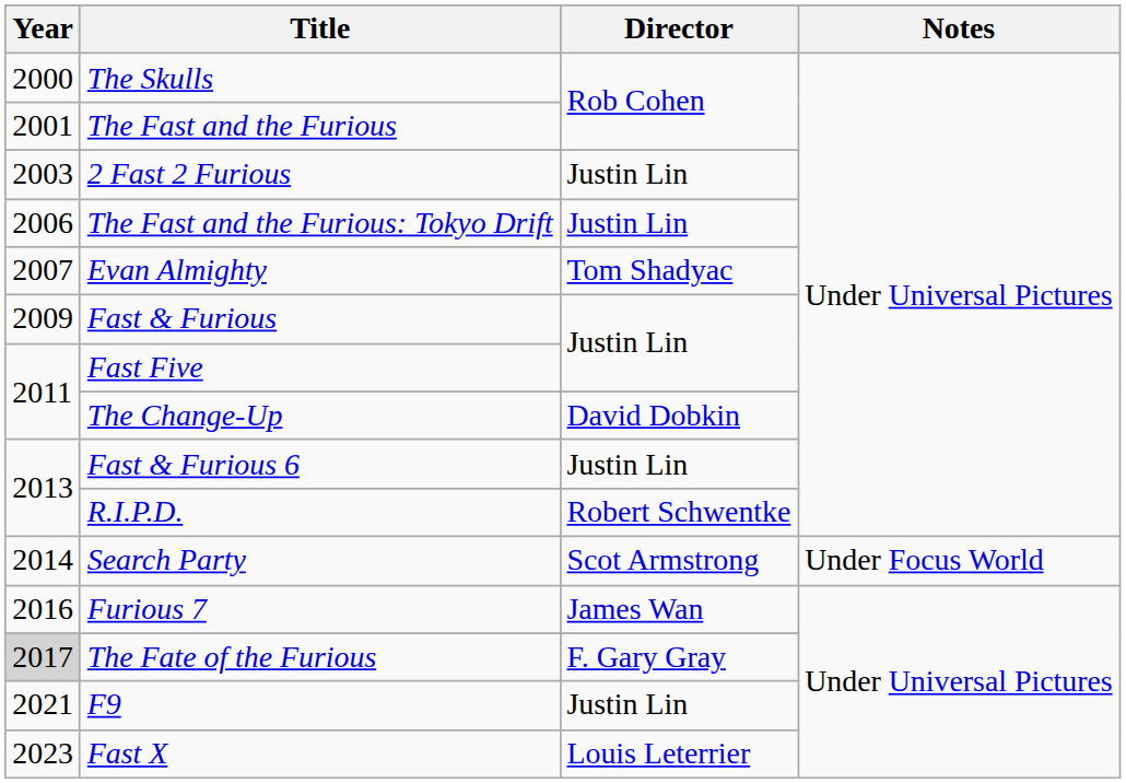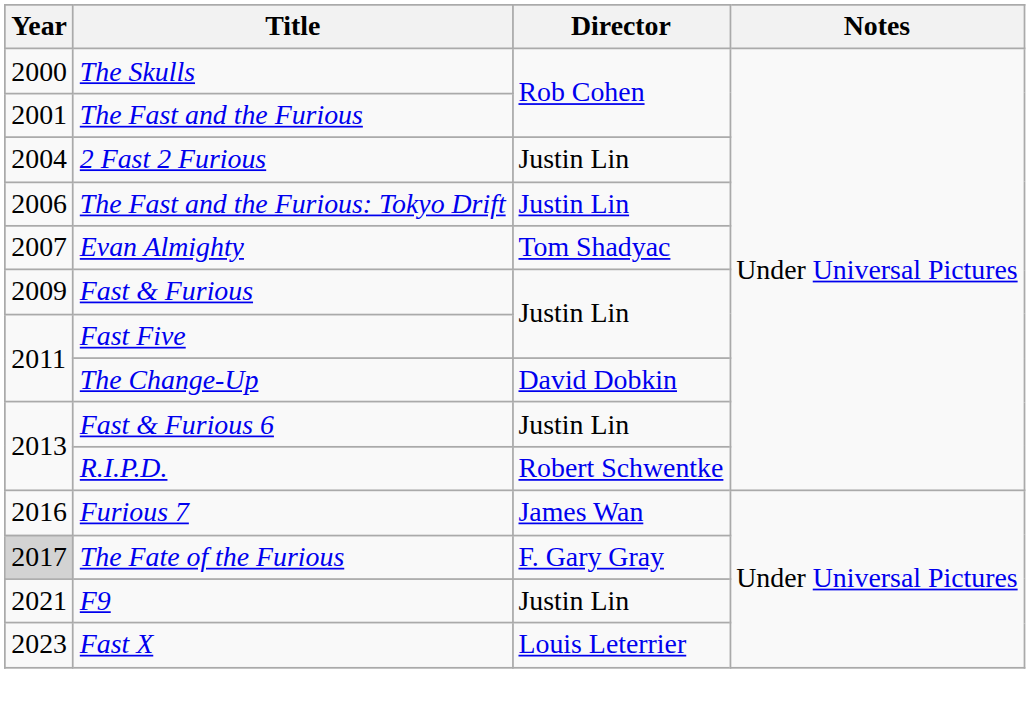 <table class="wikitable">
 <tr>
 <th>Year</th>
 <th>Title</th>
 <th>Director</th>
 <th>Notes</th>
 </tr>
 <tr>
 <td>2000</td>
 <td><em><a href='#'>The Skulls</a></em></td>
 <td rowspan=2><a href='#'>Rob Cohen</a></td>
 <td rowspan=10>Under <a href='#'>Universal Pictures</a></td>
 </tr>
 <tr>
 <td>2001</td>
 <td><em><a href='#'>The Fast and the Furious</a></em></td>
 </tr>
 <tr>
-<td>2003</td>
+<td>2004</td>
 <td><em><a href='#'>2 Fast 2 Furious</a></em></td>
 <td>Justin Lin</td>
 </tr>
 <tr>
 <td>2006</td>
 <td><em><a href='#'>The Fast and the Furious: Tokyo Drift</a></em></td>
 <td><a href='#'>Justin Lin</a></td>
 </tr>
 <tr>
 <td>2007</td>
 <td><em><a href='#'>Evan Almighty</a></em></td>
 <td><a href='#'>Tom Shadyac</a></td>
 </tr>
 <tr>
 <td>2009</td>
 <td><em><a href='#'>Fast & Furious</a></em></td>
 <td rowspan=2>Justin Lin</td>
 </tr>
 <tr>
 <td rowspan=2>2011</td>
 <td><em><a href='#'>Fast Five</a></em></td>
 </tr>
 <tr>
 <td><em><a href='#'>The Change-Up</a></em></td>
 <td><a href='#'>David Dobkin</a></td>
 </tr>
 <tr>
 <td rowspan=2>2013</td>
 <td><em><a href='#'>Fast & Furious 6</a></em></td>
 <td>Justin Lin</td>
 </tr>
 <tr>
 <td><em><a href='#'>R.I.P.D.</a></em></td>
 <td><a href='#'>Robert Schwentke</a></td>
 </tr>
 <tr>
-<td>2014</td>
-<td><em><a href='#'>Search Party</a></em></td>
-<td><a href='#'>Scot Armstrong</a></td>
-<td>Under <a href='#'>Focus World</a></td>
-</tr>
-<tr>
 <td>2016</td>
 <td><em><a href='#'>Furious 7</a></em></td>
 <td><a href='#'>James Wan</a></td>
 <td rowspan=4>Under <a href='#'>Universal Pictures</a></td>
 </tr>
 <tr>
 <td style="background: lightgrey;">2017</td>
 <td><em><a href='#'>The Fate of the Furious</a></em></td>
 <td><a href='#'>F. Gary Gray</a></td>
 </tr>
 <tr>
 <td>2021</td>
 <td><em><a href='#'>F9</a></em></td>
 <td>Justin Lin</td>
 </tr>
 <tr>
 <td>2023</td>
 <td><em><a href='#'>Fast X</a></em></td>
 <td><a href='#'>Louis Leterrier</a></td>
 </tr>
 </table>
